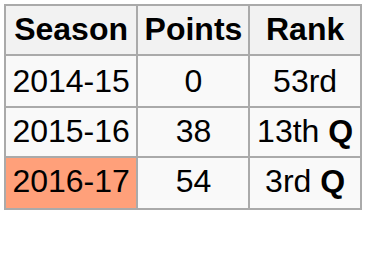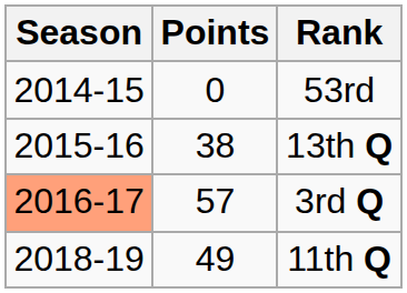 <table class=wikitable style="text-align:center">
 <tr>
 <th>Season</th>
 <th>Points</th>
 <th>Rank</th>
 </tr>
 <tr>
 <td>2014-15</td>
 <td>0</td>
 <td>53rd</td>
 </tr>
 <tr>
 <td>2015-16</td>
 <td>38</td>
 <td>13th  <strong>Q</strong></td>
 </tr>
 <tr>
 <td style="background: lightsalmon;">2016-17</td>
-<td>54</td>
+<td>57</td>
 <td>3rd  <strong>Q</strong></td>
 </tr>
+<tr>
+<td>2018-19</td>
+<td>49</td>
+<td>11th  <strong>Q</strong></td>
+</tr>
 </table>
